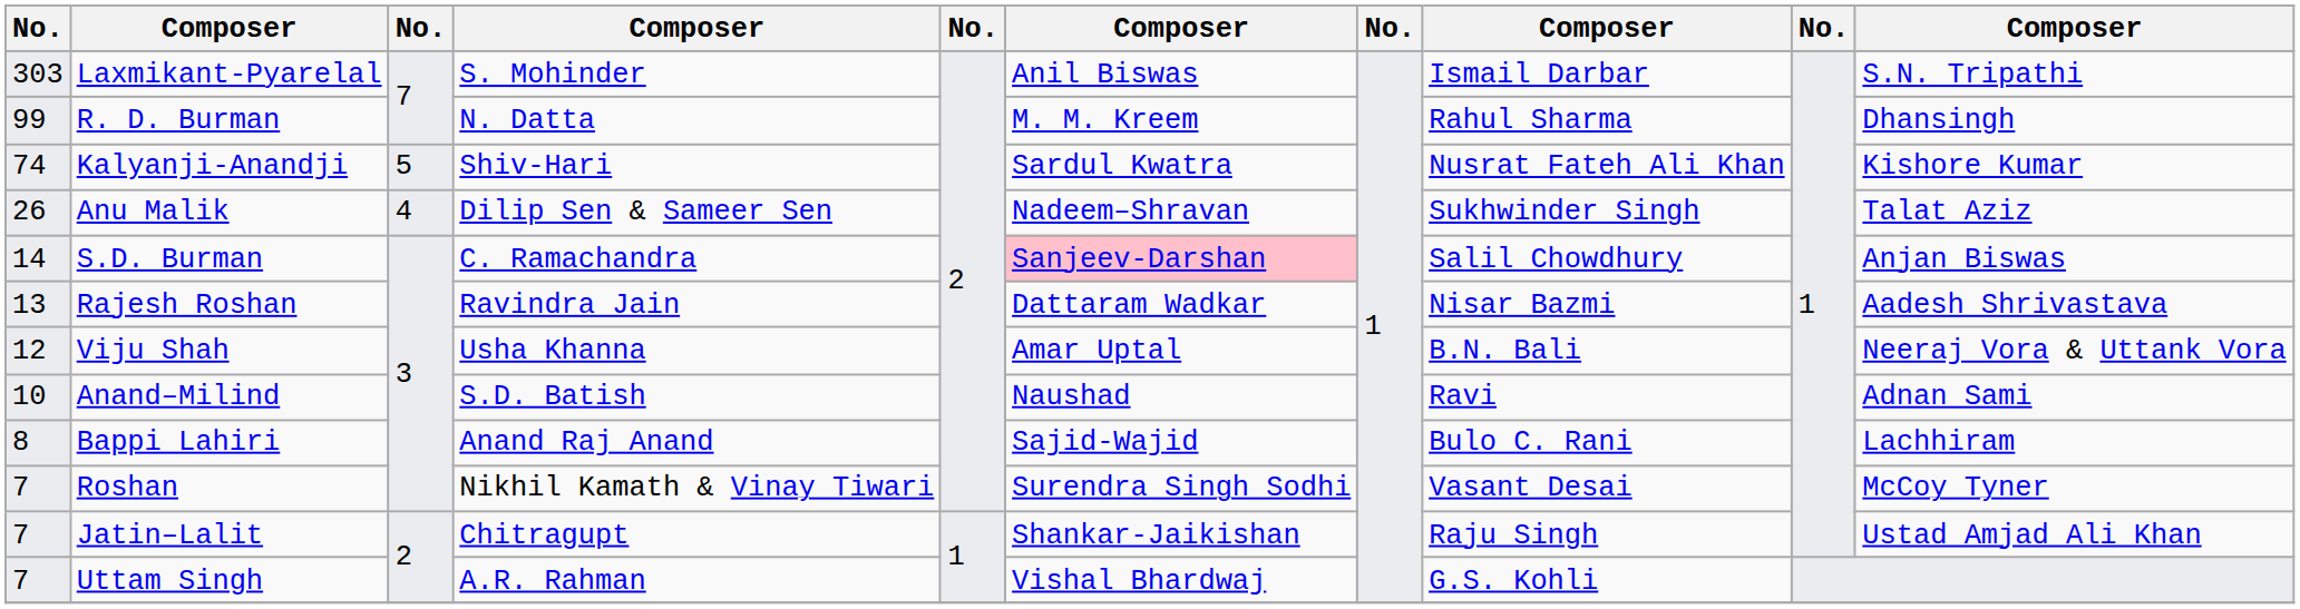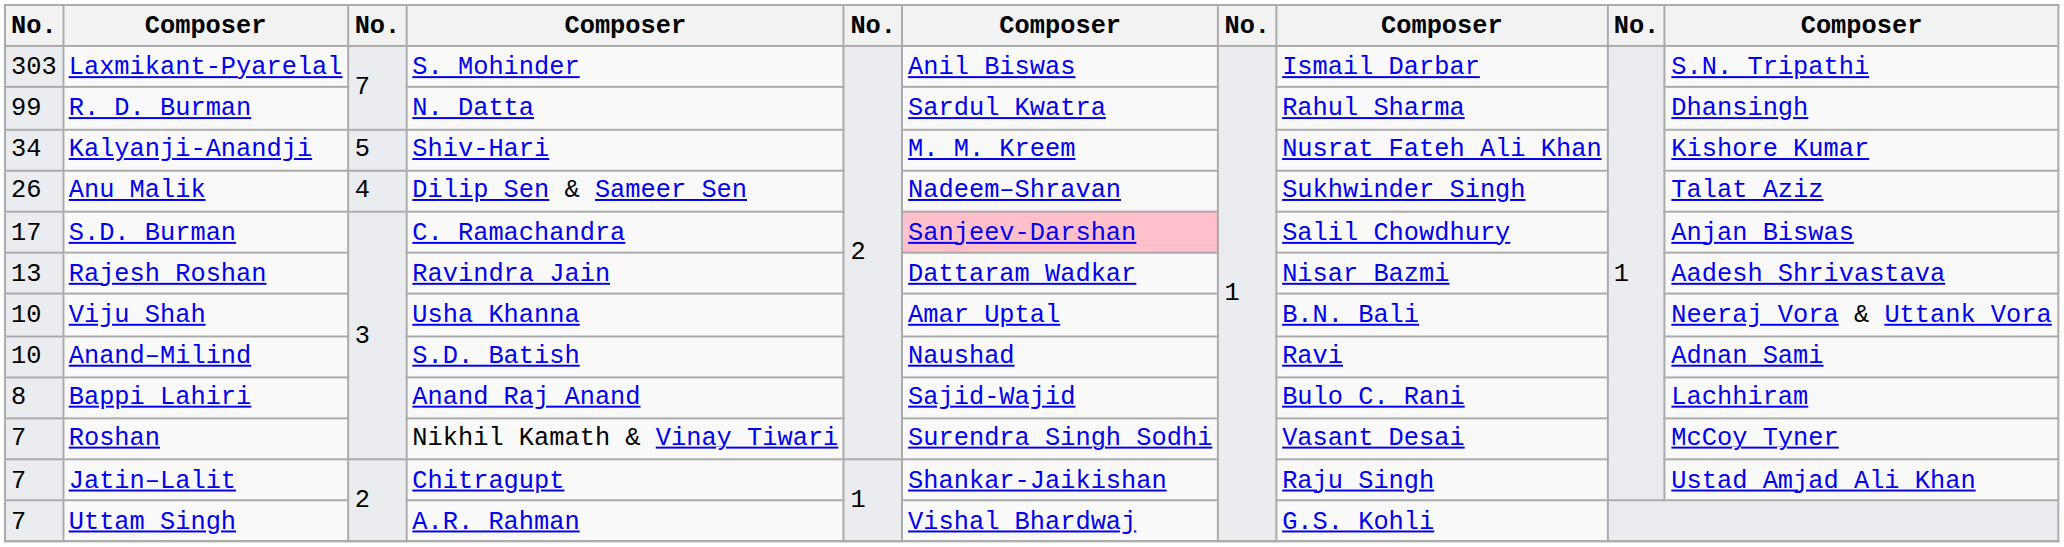 <table class="wikitable unsortable">
 <tr>
 <th style=max-width:3em>No.</th>
 <th>Composer</th>
 <th style=max-width:4em>No.</th>
 <th>Composer</th>
 <th style=max-width:4em>No.</th>
 <th>Composer</th>
 <th style=max-width:4em>No.</th>
 <th>Composer</th>
 <th style=max-width:4em>No.</th>
 <th>Composer</th>
 </tr>
 <tr>
 <td style="background:#EAECF0; color:black;">303</td>
 <td><a href='#'>Laxmikant-Pyarelal</a></td>
 <td rowspan="2" style="background:#EAECF0; color:black;">7</td>
 <td><a href='#'>S. Mohinder</a></td>
 <td rowspan="10" style="background:#EAECF0; color:black;">2</td>
 <td><a href='#'>Anil Biswas</a></td>
 <td rowspan="12" style="background:#EAECF0; color:black;">1</td>
 <td><a href='#'>Ismail Darbar</a></td>
 <td rowspan="11" style="background:#EAECF0; color:black;">1</td>
 <td><a href='#'>S.N. Tripathi</a></td>
 </tr>
 <tr>
 <td style="background:#EAECF0; color:black;">99</td>
 <td><a href='#'>R. D. Burman</a></td>
 <td><a href='#'>N. Datta</a></td>
-<td><a href='#'>M. M. Kreem</a></td>
+<td><a href='#'>Sardul Kwatra</a></td>
 <td><a href='#'>Rahul Sharma</a></td>
 <td><a href='#'>Dhansingh</a></td>
 </tr>
 <tr>
-<td style="background:#EAECF0; color:black;">74</td>
+<td style="background:#EAECF0; color:black;">34</td>
 <td><a href='#'>Kalyanji-Anandji</a></td>
 <td style="background:#EAECF0; color:black;">5</td>
 <td><a href='#'>Shiv-Hari</a></td>
-<td><a href='#'>Sardul Kwatra</a></td>
+<td><a href='#'>M. M. Kreem</a></td>
 <td><a href='#'>Nusrat Fateh Ali Khan</a></td>
 <td><a href='#'>Kishore Kumar</a></td>
 </tr>
 <tr>
 <td style="background:#EAECF0; color:black;">26</td>
 <td><a href='#'>Anu Malik</a></td>
 <td style="background:#EAECF0; color:black;">4</td>
 <td><a href='#'>Dilip Sen</a> & <a href='#'>Sameer Sen</a></td>
 <td><a href='#'>Nadeem–Shravan</a></td>
 <td><a href='#'>Sukhwinder Singh</a></td>
 <td><a href='#'>Talat Aziz</a></td>
 </tr>
 <tr>
-<td style="background:#EAECF0; color:black;">14</td>
+<td style="background:#EAECF0; color:black;">17</td>
 <td><a href='#'>S.D. Burman</a></td>
 <td rowspan="6" style="background:#EAECF0; color:black;">3</td>
 <td><a href='#'>C. Ramachandra</a></td>
 <td style="background: pink;"><a href='#'>Sanjeev-Darshan</a></td>
 <td><a href='#'>Salil Chowdhury</a></td>
 <td><a href='#'>Anjan Biswas</a></td>
 </tr>
 <tr>
 <td style="background:#EAECF0; color:black;">13</td>
 <td><a href='#'>Rajesh Roshan</a></td>
 <td><a href='#'>Ravindra Jain</a></td>
 <td><a href='#'>Dattaram Wadkar</a></td>
 <td><a href='#'>Nisar Bazmi</a></td>
 <td><a href='#'>Aadesh Shrivastava</a></td>
 </tr>
 <tr>
-<td style="background:#EAECF0; color:black;">12</td>
+<td style="background:#EAECF0; color:black;">10</td>
 <td><a href='#'>Viju Shah</a></td>
 <td><a href='#'>Usha Khanna</a></td>
 <td><a href='#'>Amar Uptal</a></td>
 <td><a href='#'>B.N. Bali</a></td>
 <td><a href='#'>Neeraj Vora</a> & <a href='#'>Uttank Vora</a></td>
 </tr>
 <tr>
 <td style="background:#EAECF0; color:black;">10</td>
 <td><a href='#'>Anand–Milind</a></td>
 <td><a href='#'>S.D. Batish</a></td>
 <td><a href='#'>Naushad</a></td>
 <td><a href='#'>Ravi</a></td>
 <td><a href='#'>Adnan Sami</a></td>
 </tr>
 <tr>
 <td style="background:#EAECF0; color:black;">8</td>
 <td><a href='#'>Bappi Lahiri</a></td>
 <td><a href='#'>Anand Raj Anand</a></td>
 <td><a href='#'>Sajid-Wajid</a></td>
 <td><a href='#'>Bulo C. Rani</a></td>
 <td><a href='#'>Lachhiram</a></td>
 </tr>
 <tr>
 <td style="background:#EAECF0; color:black;">7</td>
 <td><a href='#'>Roshan</a></td>
 <td>Nikhil Kamath & <a href='#'>Vinay Tiwari</a></td>
 <td><a href='#'>Surendra Singh Sodhi</a></td>
 <td><a href='#'>Vasant Desai</a></td>
 <td><a href='#'>McCoy Tyner</a></td>
 </tr>
 <tr>
 <td style="background:#EAECF0; color:black;">7</td>
 <td><a href='#'>Jatin–Lalit</a></td>
 <td rowspan="2" style="background:#EAECF0; color:black;">2</td>
 <td><a href='#'>Chitragupt</a></td>
 <td rowspan="2" style="background:#EAECF0; color:black;">1</td>
 <td><a href='#'>Shankar-Jaikishan</a></td>
 <td><a href='#'>Raju Singh</a></td>
 <td><a href='#'>Ustad Amjad Ali Khan</a></td>
 </tr>
 <tr>
 <td style="background:#EAECF0; color:black;">7</td>
 <td><a href='#'>Uttam Singh</a></td>
 <td><a href='#'>A.R. Rahman</a></td>
 <td><a href='#'>Vishal Bhardwaj</a></td>
 <td><a href='#'>G.S. Kohli</a></td>
 <td colspan="2" style="background:#EAECF0; color:black;"></td>
 </tr>
 <tr>
 </tr>
 </table>
